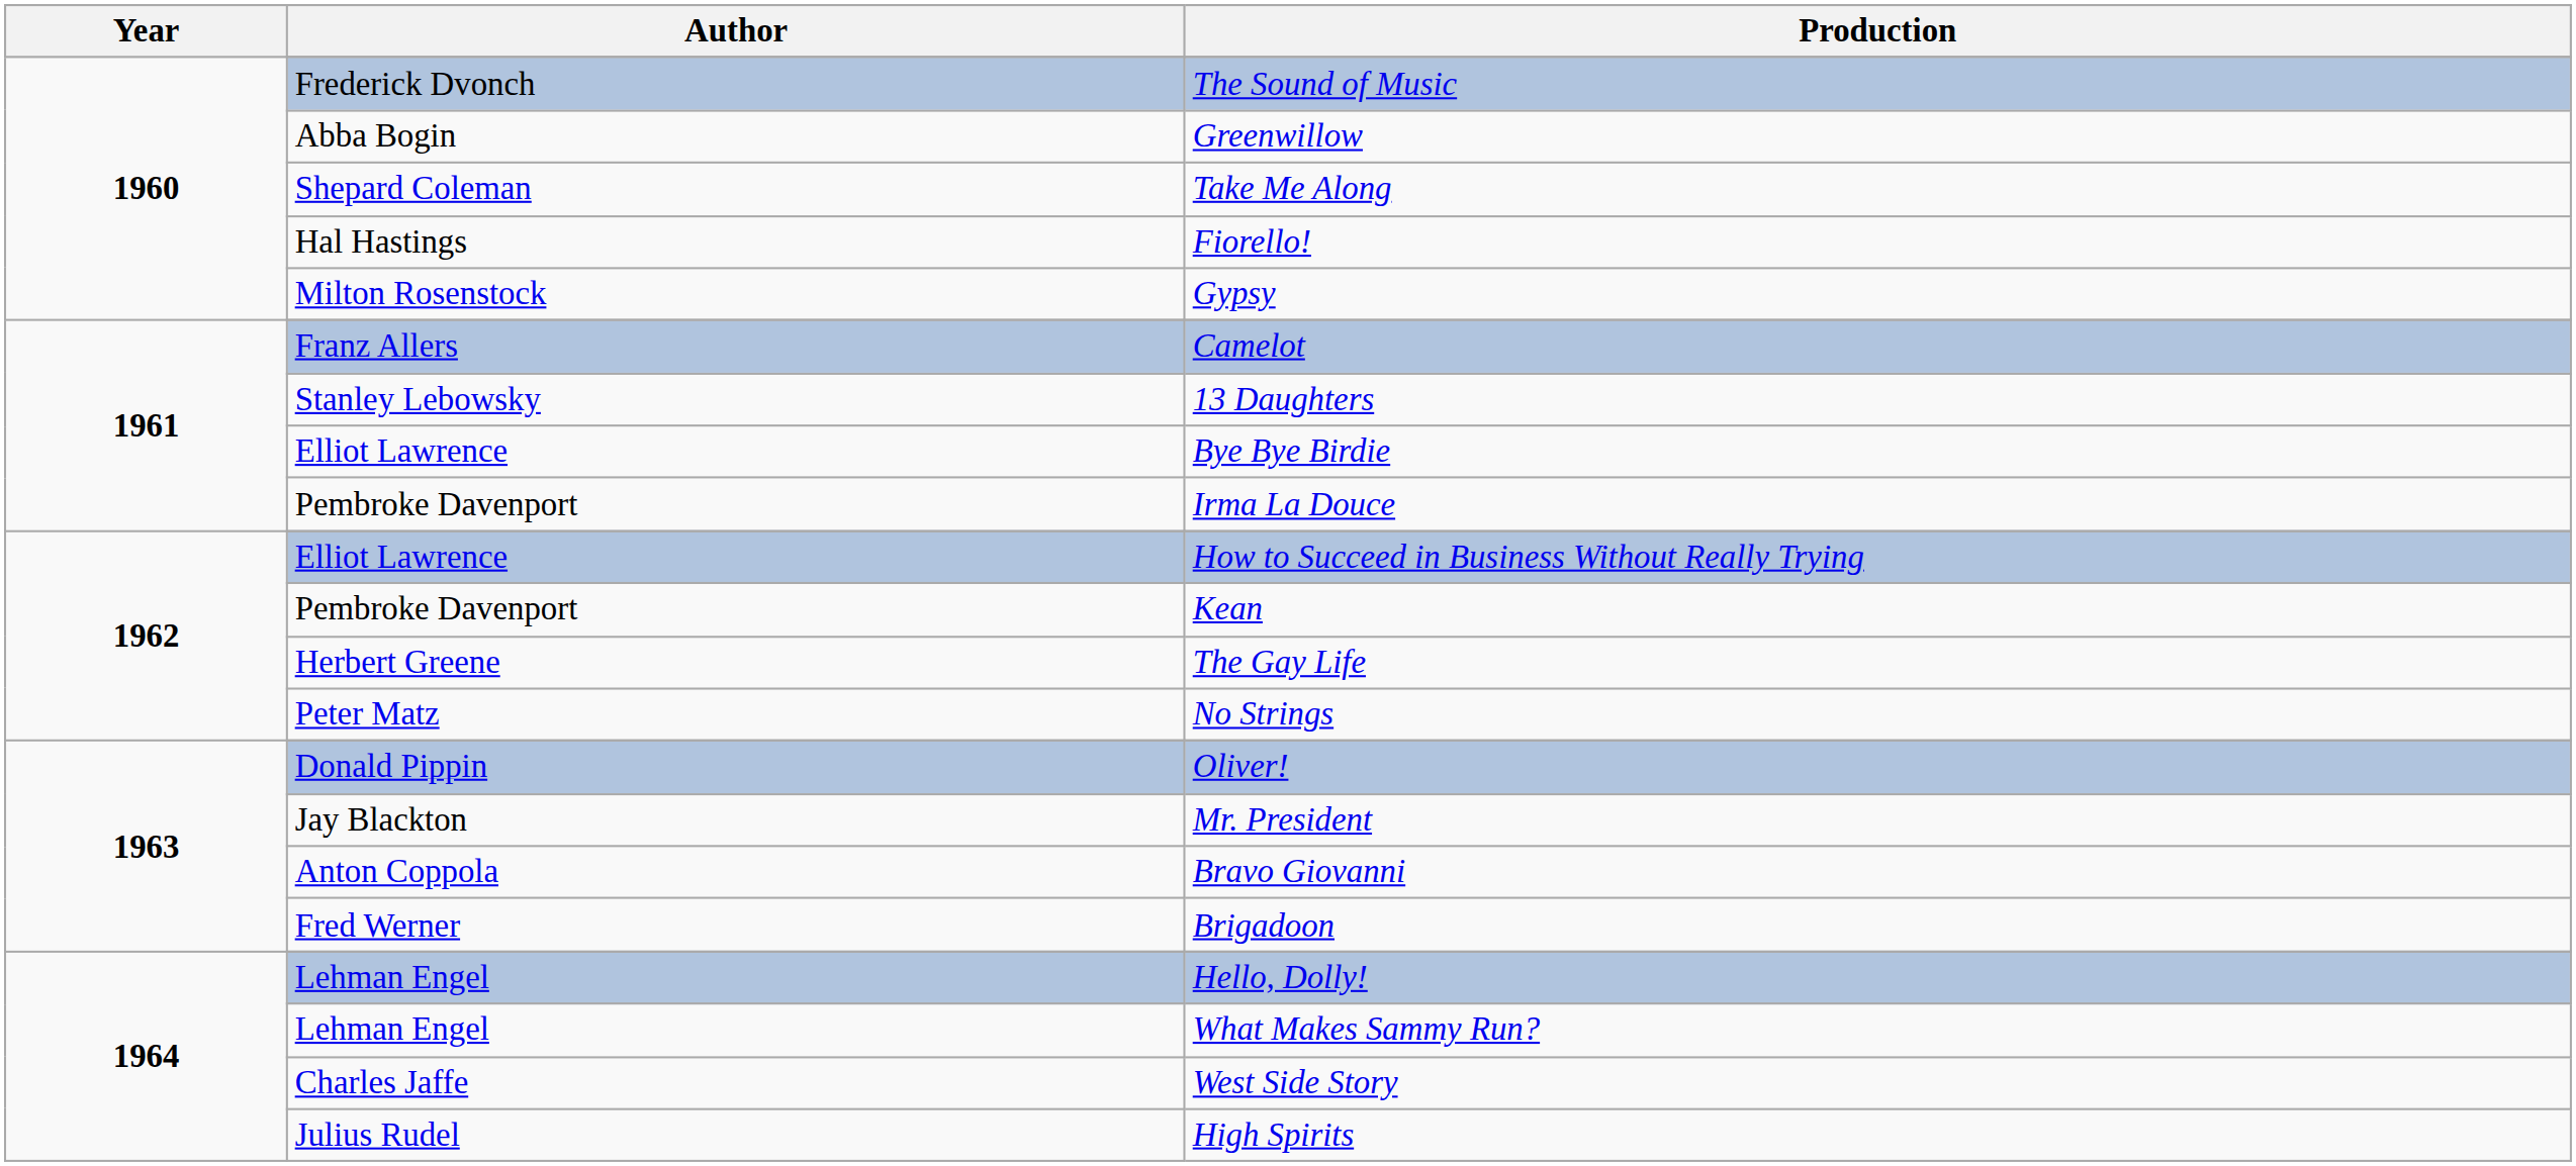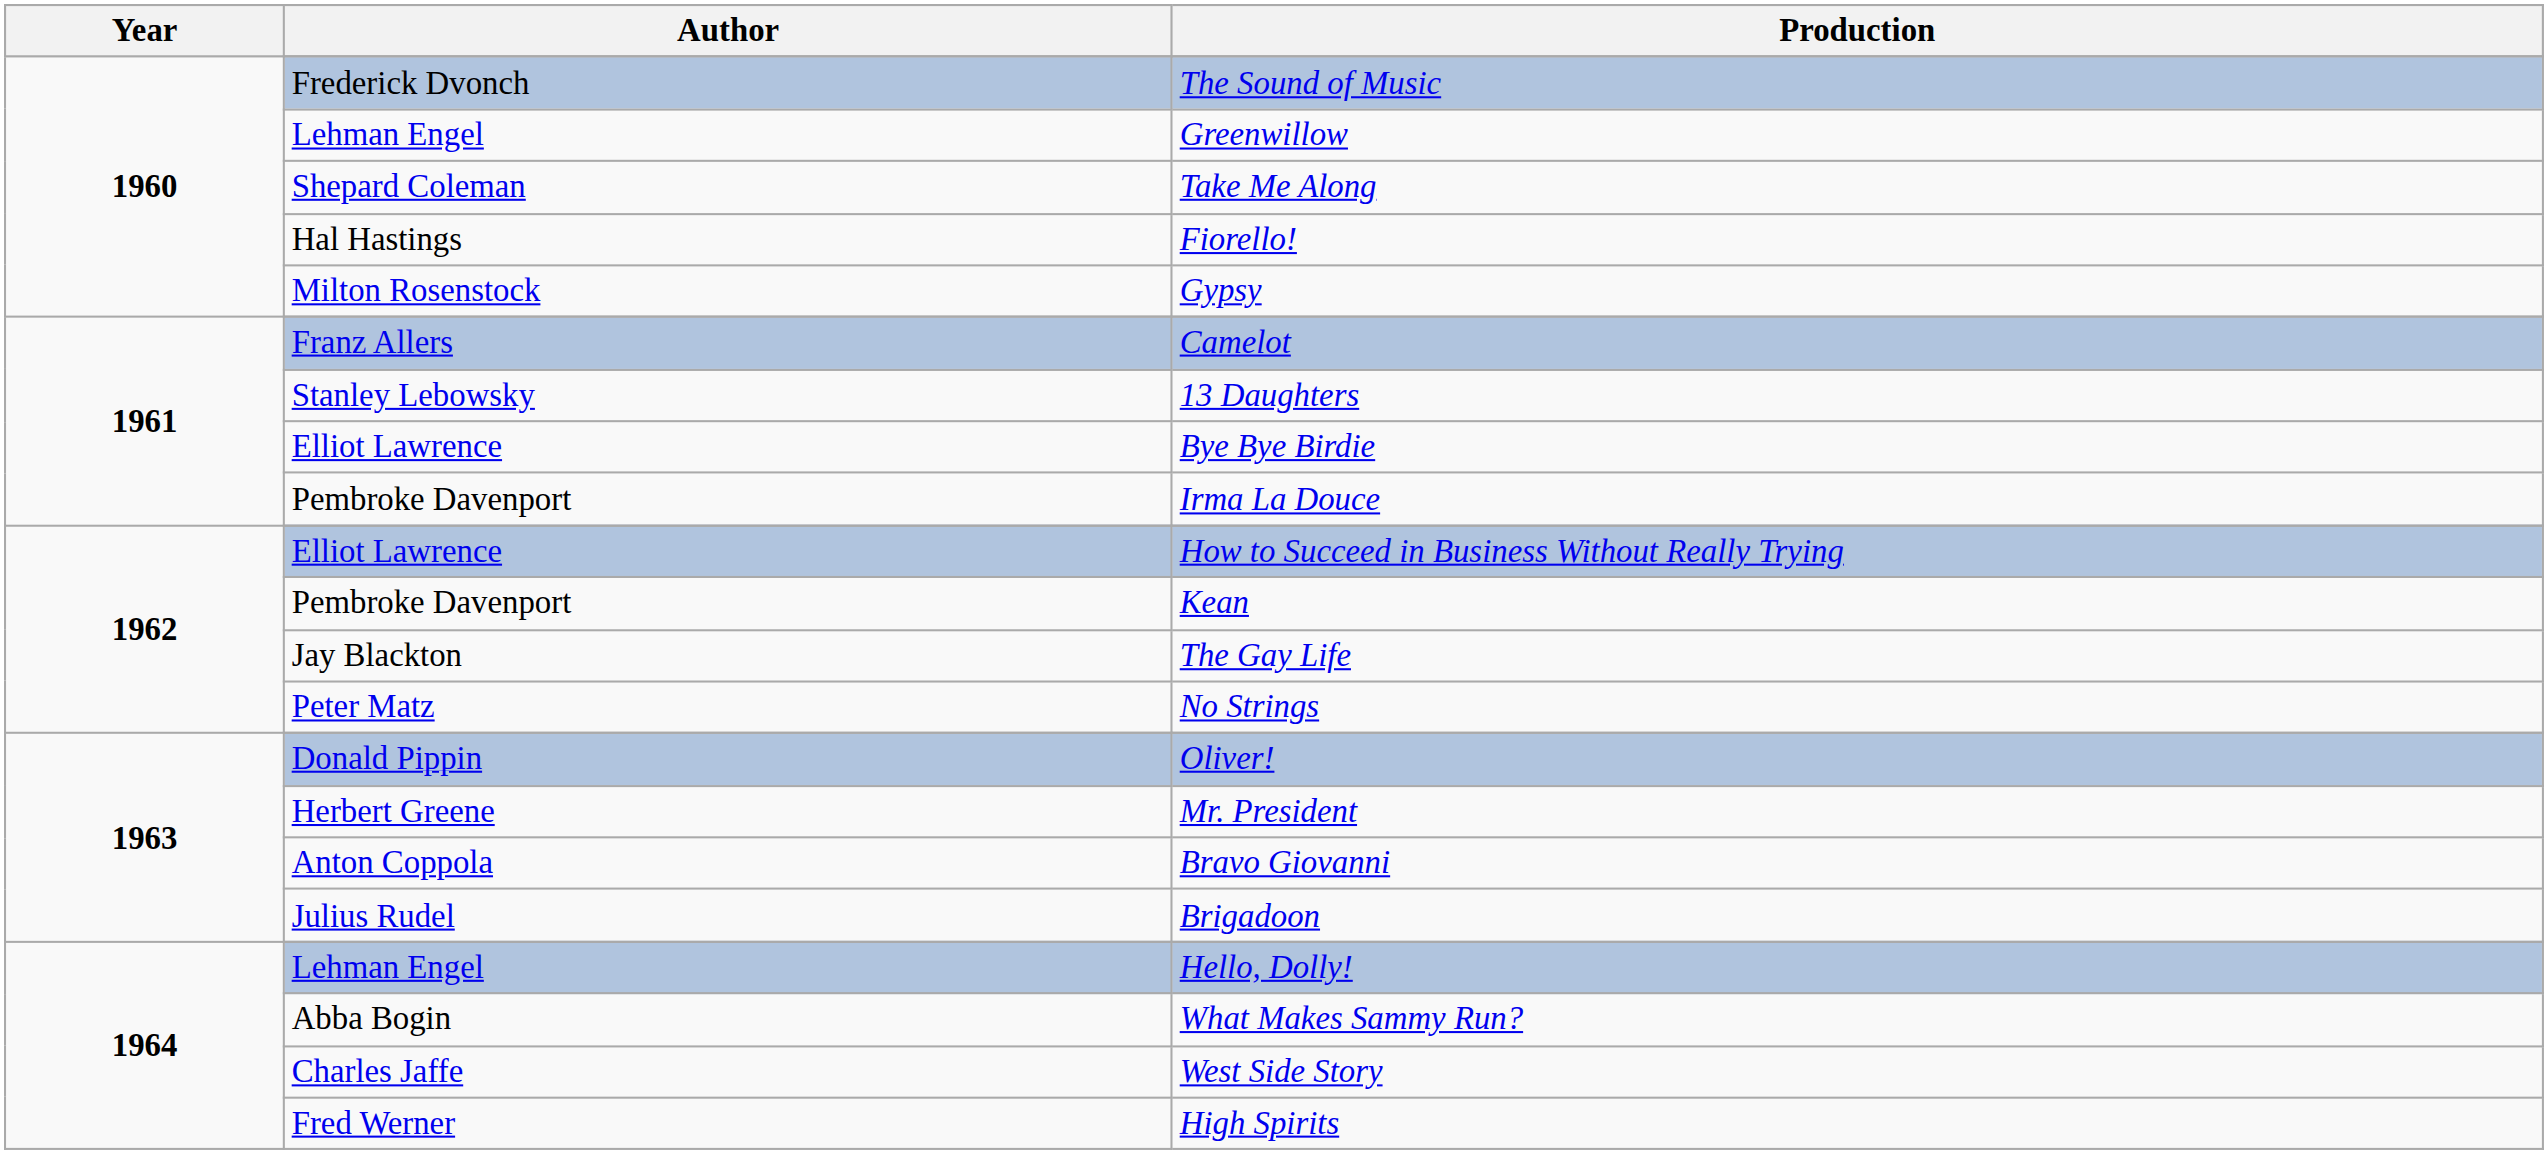 <table class="wikitable" style="width:98%;">
 <tr style="background:#bebebe;">
 <th style="width:11%;">Year</th>
 <th style="width:35%;">Author</th>
 <th style="width:54%;">Production</th>
 </tr>
 <tr>
 <td rowspan="6" align="center"><strong>1960</strong><br></td>
 </tr>
 <tr style="background:#B0C4DE">
 <td>Frederick Dvonch</td>
 <td><em><a href='#'>The Sound of Music</a></em></td>
 </tr>
 <tr>
-<td>Abba Bogin</td>
+<td><a href='#'>Lehman Engel</a></td>
 <td><em><a href='#'>Greenwillow</a></em></td>
 </tr>
 <tr>
 <td><a href='#'>Shepard Coleman</a></td>
 <td><em><a href='#'>Take Me Along</a></em></td>
 </tr>
 <tr>
 <td>Hal Hastings</td>
 <td><em><a href='#'>Fiorello!</a></em></td>
 </tr>
 <tr>
 <td><a href='#'>Milton Rosenstock</a></td>
 <td><em><a href='#'>Gypsy</a></em></td>
 </tr>
 <tr>
 <td rowspan="5" align="center"><strong>1961</strong><br></td>
 </tr>
 <tr style="background:#B0C4DE">
 <td><a href='#'>Franz Allers</a></td>
 <td><em><a href='#'>Camelot</a></em></td>
 </tr>
 <tr>
 <td><a href='#'>Stanley Lebowsky</a></td>
 <td><em><a href='#'>13 Daughters</a></em></td>
 </tr>
 <tr>
 <td><a href='#'>Elliot Lawrence</a></td>
 <td><em><a href='#'>Bye Bye Birdie</a></em></td>
 </tr>
 <tr>
 <td>Pembroke Davenport</td>
 <td><em><a href='#'>Irma La Douce</a></em></td>
 </tr>
 <tr>
 <td rowspan="5" align="center"><strong>1962</strong><br></td>
 </tr>
 <tr style="background:#B0C4DE">
 <td><a href='#'>Elliot Lawrence</a></td>
 <td><em><a href='#'>How to Succeed in Business Without Really Trying</a></em></td>
 </tr>
 <tr>
 <td>Pembroke Davenport</td>
 <td><em><a href='#'>Kean</a></em></td>
 </tr>
 <tr>
-<td><a href='#'>Herbert Greene</a></td>
+<td>Jay Blackton</td>
 <td><em><a href='#'>The Gay Life</a></em></td>
 </tr>
 <tr>
 <td><a href='#'>Peter Matz</a></td>
 <td><em><a href='#'>No Strings</a></em></td>
 </tr>
 <tr>
 <td rowspan="5" align="center"><strong>1963</strong><br></td>
 </tr>
 <tr style="background:#B0C4DE">
 <td><a href='#'>Donald Pippin</a></td>
 <td><em><a href='#'>Oliver!</a></em></td>
 </tr>
 <tr>
-<td>Jay Blackton</td>
+<td><a href='#'>Herbert Greene</a></td>
 <td><em><a href='#'>Mr. President</a></em></td>
 </tr>
 <tr>
 <td><a href='#'>Anton Coppola</a></td>
 <td><em><a href='#'>Bravo Giovanni</a></em></td>
 </tr>
 <tr>
-<td><a href='#'>Fred Werner</a></td>
+<td><a href='#'>Julius Rudel</a></td>
 <td><em><a href='#'>Brigadoon</a></em></td>
 </tr>
 <tr>
 <td rowspan="5" align="center"><strong>1964</strong><br></td>
 </tr>
 <tr style="background:#B0C4DE">
 <td><a href='#'>Lehman Engel</a></td>
 <td><em><a href='#'>Hello, Dolly!</a></em></td>
 </tr>
 <tr>
-<td><a href='#'>Lehman Engel</a></td>
+<td>Abba Bogin</td>
 <td><em><a href='#'>What Makes Sammy Run?</a></em></td>
 </tr>
 <tr>
 <td><a href='#'>Charles Jaffe</a></td>
 <td><em><a href='#'>West Side Story</a></em></td>
 </tr>
 <tr>
-<td><a href='#'>Julius Rudel</a></td>
+<td><a href='#'>Fred Werner</a></td>
 <td><em><a href='#'>High Spirits</a></em></td>
 </tr>
 </table>
